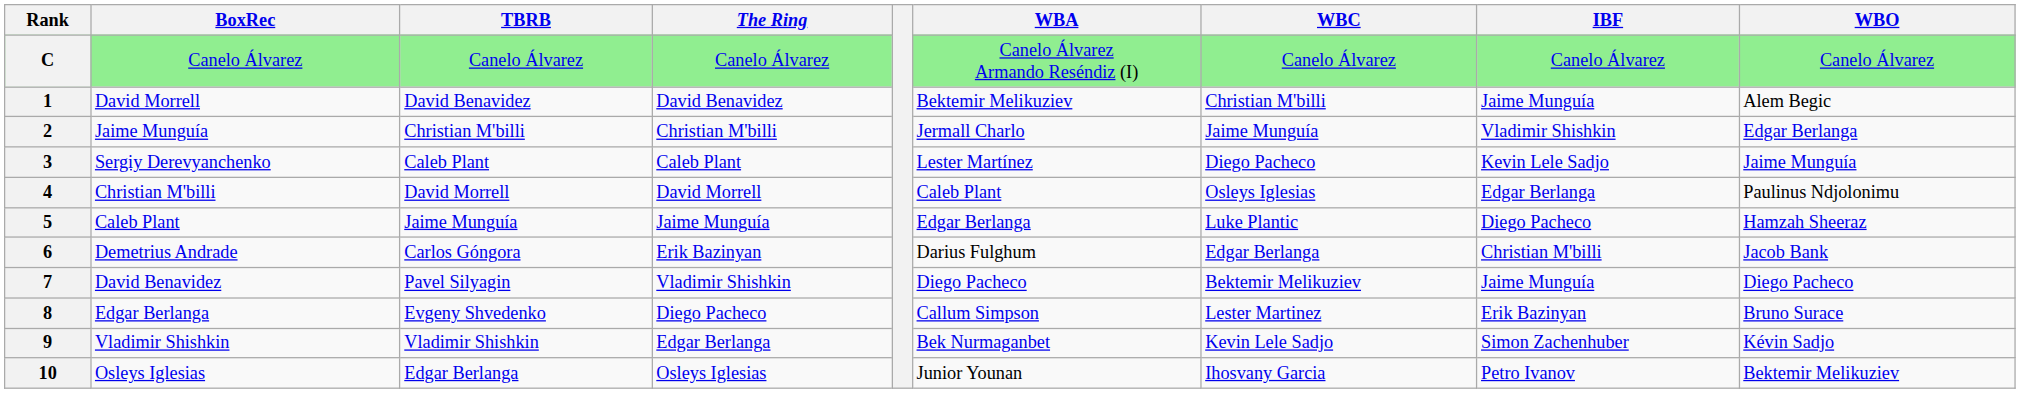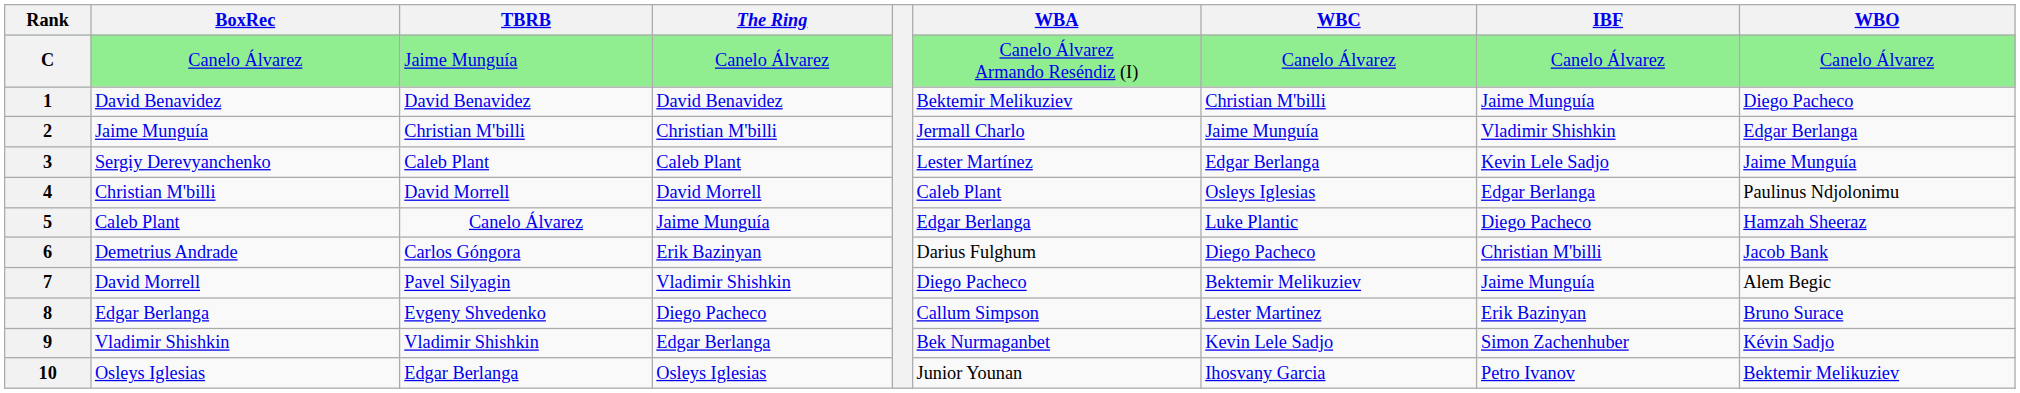 <table class="wikitable" style="text-align:left; font-size:90%; width:100%;">
 <tr>
 <th>Rank</th>
 <th><a href='#'>BoxRec</a></th>
 <th><a href='#'>TBRB</a></th>
 <th><em><a href='#'>The Ring</a></em></th>
 <th rowspan="12" style="width:1%;"></th>
 <th><a href='#'>WBA</a></th>
 <th><a href='#'>WBC</a></th>
 <th><a href='#'>IBF</a></th>
 <th><a href='#'>WBO</a></th>
 </tr>
 <tr style="background:lightgreen;">
 <th scope="row">C</th>
 <td style="text-align:center;"><a href='#'>Canelo Álvarez</a></td>
-<td style="text-align:center;"><a href='#'>Canelo Álvarez</a></td>
+<td><a href='#'>Jaime Munguía</a></td>
 <td style="text-align:center;"><a href='#'>Canelo Álvarez</a></td>
 <td style="text-align:center;"><a href='#'>Canelo Álvarez</a><br><a href='#'>Armando Reséndiz</a> (I)</td>
 <td style="text-align:center;"><a href='#'>Canelo Álvarez</a></td>
 <td style="text-align:center;"><a href='#'>Canelo Álvarez</a></td>
 <td style="text-align:center;"><a href='#'>Canelo Álvarez</a></td>
 </tr>
 <tr>
 <th scope="row">1</th>
-<td><a href='#'>David Morrell</a></td>
+<td><a href='#'>David Benavidez</a></td>
 <td><a href='#'>David Benavidez</a></td>
 <td><a href='#'>David Benavidez</a></td>
 <td><a href='#'>Bektemir Melikuziev</a></td>
 <td><a href='#'>Christian M'billi</a></td>
 <td><a href='#'>Jaime Munguía</a></td>
-<td>Alem Begic</td>
+<td><a href='#'>Diego Pacheco</a></td>
 </tr>
 <tr>
 <th scope="row">2</th>
 <td><a href='#'>Jaime Munguía</a></td>
 <td><a href='#'>Christian M'billi</a></td>
 <td><a href='#'>Christian M'billi</a></td>
 <td><a href='#'>Jermall Charlo</a></td>
 <td><a href='#'>Jaime Munguía</a></td>
 <td><a href='#'>Vladimir Shishkin</a></td>
 <td><a href='#'>Edgar Berlanga</a></td>
 </tr>
 <tr>
 <th scope="row">3</th>
 <td><a href='#'>Sergiy Derevyanchenko</a></td>
 <td><a href='#'>Caleb Plant</a></td>
 <td><a href='#'>Caleb Plant</a></td>
 <td><a href='#'>Lester Martínez</a></td>
-<td><a href='#'>Diego Pacheco</a></td>
+<td><a href='#'>Edgar Berlanga</a></td>
 <td><a href='#'>Kevin Lele Sadjo</a></td>
 <td><a href='#'>Jaime Munguía</a></td>
 </tr>
 <tr>
 <th scope="row">4</th>
 <td><a href='#'>Christian M'billi</a></td>
 <td><a href='#'>David Morrell</a></td>
 <td><a href='#'>David Morrell</a></td>
 <td><a href='#'>Caleb Plant</a></td>
 <td><a href='#'>Osleys Iglesias</a></td>
 <td><a href='#'>Edgar Berlanga</a></td>
 <td>Paulinus Ndjolonimu</td>
 </tr>
 <tr>
 <th scope="row">5</th>
 <td><a href='#'>Caleb Plant</a></td>
-<td><a href='#'>Jaime Munguía</a></td>
+<td style="text-align:center;"><a href='#'>Canelo Álvarez</a></td>
 <td><a href='#'>Jaime Munguía</a></td>
 <td><a href='#'>Edgar Berlanga</a></td>
 <td><a href='#'>Luke Plantic</a></td>
 <td><a href='#'>Diego Pacheco</a></td>
 <td><a href='#'>Hamzah Sheeraz</a></td>
 </tr>
 <tr>
 <th scope="row">6</th>
 <td><a href='#'>Demetrius Andrade</a></td>
 <td><a href='#'>Carlos Góngora</a></td>
 <td><a href='#'>Erik Bazinyan</a></td>
 <td>Darius Fulghum</td>
-<td><a href='#'>Edgar Berlanga</a></td>
+<td><a href='#'>Diego Pacheco</a></td>
 <td><a href='#'>Christian M'billi</a></td>
 <td><a href='#'>Jacob Bank</a></td>
 </tr>
 <tr>
 <th scope="row">7</th>
-<td><a href='#'>David Benavidez</a></td>
+<td><a href='#'>David Morrell</a></td>
 <td><a href='#'>Pavel Silyagin</a></td>
 <td><a href='#'>Vladimir Shishkin</a></td>
 <td><a href='#'>Diego Pacheco</a></td>
 <td><a href='#'>Bektemir Melikuziev</a></td>
 <td><a href='#'>Jaime Munguía</a></td>
-<td><a href='#'>Diego Pacheco</a></td>
+<td>Alem Begic</td>
 </tr>
 <tr>
 <th scope="row">8</th>
 <td><a href='#'>Edgar Berlanga</a></td>
 <td><a href='#'>Evgeny Shvedenko</a></td>
 <td><a href='#'>Diego Pacheco</a></td>
 <td><a href='#'>Callum Simpson</a></td>
 <td><a href='#'>Lester Martinez</a></td>
 <td><a href='#'>Erik Bazinyan</a></td>
 <td><a href='#'>Bruno Surace</a></td>
 </tr>
 <tr>
 <th scope="row">9</th>
 <td><a href='#'>Vladimir Shishkin</a></td>
 <td><a href='#'>Vladimir Shishkin</a></td>
 <td><a href='#'>Edgar Berlanga</a></td>
 <td><a href='#'>Bek Nurmaganbet</a></td>
 <td><a href='#'>Kevin Lele Sadjo</a></td>
 <td><a href='#'>Simon Zachenhuber</a></td>
 <td><a href='#'>Kévin Sadjo</a></td>
 </tr>
 <tr>
 <th scope="row">10</th>
 <td><a href='#'>Osleys Iglesias</a></td>
 <td><a href='#'>Edgar Berlanga</a></td>
 <td><a href='#'>Osleys Iglesias</a></td>
 <td>Junior Younan</td>
 <td><a href='#'>Ihosvany Garcia</a></td>
 <td><a href='#'>Petro Ivanov</a></td>
 <td><a href='#'>Bektemir Melikuziev</a></td>
 </tr>
 </table>
